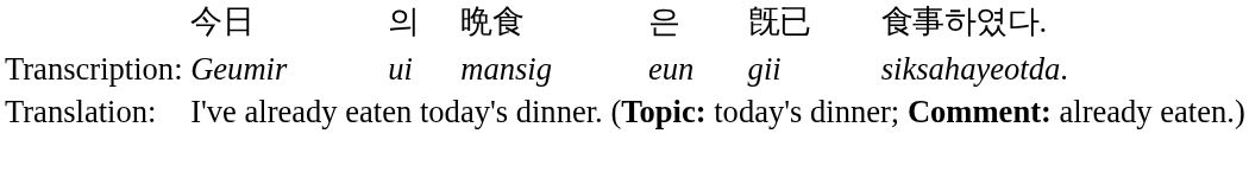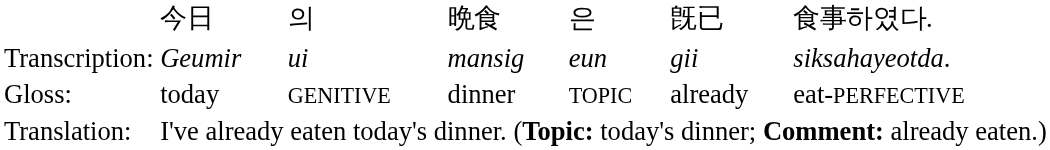 <table>
 <tr>
 <td></td>
 <td>今日</td>
 <td>의</td>
 <td>晩食</td>
 <td>은</td>
 <td>旣已</td>
 <td>食事하였다.</td>
 </tr>
 <tr>
 <td>Transcription:</td>
 <td><em>Geumir</em></td>
 <td><em>ui</em></td>
 <td><em>mansig</em></td>
 <td><em>eun</em></td>
 <td><em>gii</em></td>
 <td><em>siksahayeotda</em>.</td>
 </tr>
 <tr>
+<td>Gloss:</td>
+<td>today</td>
+<td><small>GENITIVE</small></td>
+<td>dinner</td>
+<td><small>TOPIC</small></td>
+<td>already</td>
+<td>eat-<small>PERFECTIVE</small></td>
+</tr>
+<tr>
 <td>Translation:</td>
 <td colspan=6>I've already eaten today's dinner. (<strong>Topic:</strong> today's dinner; <strong>Comment:</strong> already eaten.)</td>
 </tr>
 </table>
